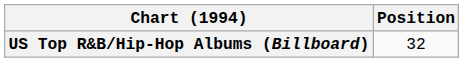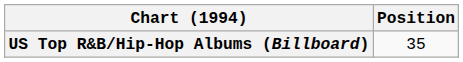 <table class="wikitable plainrowheaders" style="text-align:center">
 <tr>
 <th scope="col">Chart (1994)</th>
 <th scope="col">Position</th>
 </tr>
 <tr>
 <th scope="row">US Top R&B/Hip-Hop Albums (<em>Billboard</em>)</th>
-<td>32</td>
+<td>35</td>
 </tr>
 </table>
